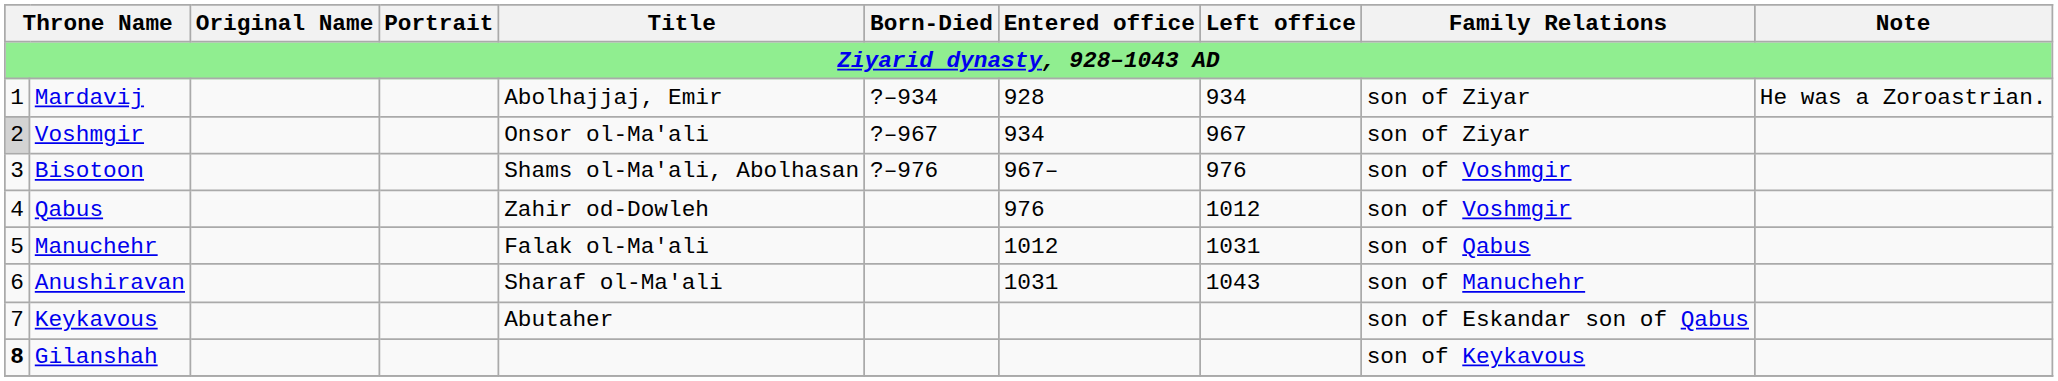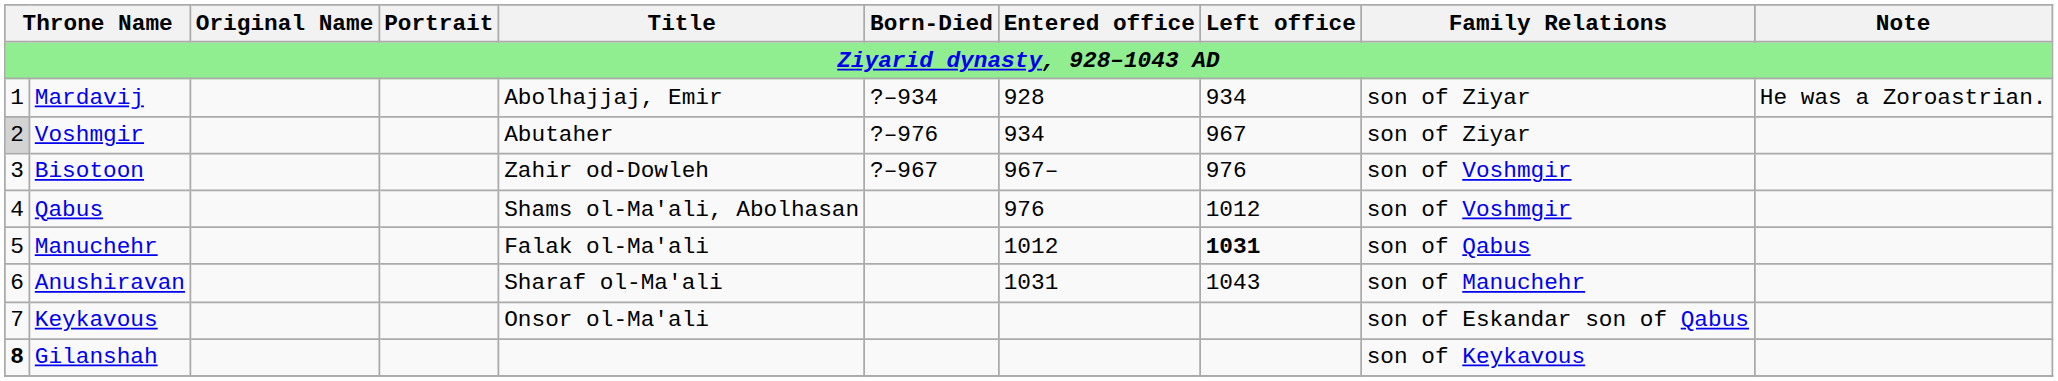 <table class="wikitable">
 <tr>
 <th colspan=2>Throne Name</th>
 <th>Original Name</th>
 <th>Portrait</th>
 <th>Title</th>
 <th>Born-Died</th>
 <th>Entered office</th>
 <th>Left office</th>
 <th>Family Relations</th>
 <th>Note</th>
 </tr>
 <tr>
 <td colspan="10" align=center style="background-color:Lightgreen"><strong><em><a href='#'>Ziyarid dynasty</a>, 928–1043 AD</em></strong></td>
 </tr>
 <tr>
 <td>1</td>
 <td><a href='#'>Mardavij</a></td>
 <td></td>
 <td></td>
 <td>Abolhajjaj, Emir</td>
 <td>?–934</td>
 <td>928</td>
 <td>934</td>
 <td>son of Ziyar</td>
 <td>He was a Zoroastrian.</td>
 </tr>
 <tr>
 <td style="background: lightgrey;">2</td>
 <td><a href='#'>Voshmgir</a></td>
 <td></td>
 <td></td>
-<td>Onsor ol-Ma'ali</td>
-<td>?–967</td>
+<td>Abutaher</td>
+<td>?–976</td>
 <td>934</td>
 <td>967</td>
 <td>son of Ziyar</td>
 <td></td>
 </tr>
 <tr>
 <td>3</td>
 <td><a href='#'>Bisotoon</a></td>
 <td></td>
 <td></td>
-<td>Shams ol-Ma'ali, Abolhasan</td>
-<td>?–976</td>
+<td>Zahir od-Dowleh</td>
+<td>?–967</td>
 <td>967–</td>
 <td>976</td>
 <td>son of <a href='#'>Voshmgir</a></td>
 <td></td>
 </tr>
 <tr>
 <td>4</td>
 <td><a href='#'>Qabus</a></td>
 <td></td>
 <td></td>
-<td>Zahir od-Dowleh</td>
+<td>Shams ol-Ma'ali, Abolhasan</td>
 <td></td>
 <td>976</td>
 <td>1012</td>
 <td>son of <a href='#'>Voshmgir</a></td>
 <td></td>
 </tr>
 <tr>
 <td>5</td>
 <td><a href='#'>Manuchehr</a></td>
 <td></td>
 <td></td>
 <td>Falak ol-Ma'ali</td>
 <td></td>
 <td>1012</td>
-<td>1031</td>
+<td><strong>1031</strong></td>
 <td>son of <a href='#'>Qabus</a></td>
 <td></td>
 </tr>
 <tr>
 <td>6</td>
 <td><a href='#'>Anushiravan</a></td>
 <td></td>
 <td></td>
 <td>Sharaf ol-Ma'ali</td>
 <td></td>
 <td>1031</td>
 <td>1043</td>
 <td>son of <a href='#'>Manuchehr</a></td>
 <td></td>
 </tr>
 <tr>
 <td>7</td>
 <td><a href='#'>Keykavous</a></td>
 <td></td>
 <td></td>
-<td>Abutaher</td>
+<td>Onsor ol-Ma'ali</td>
 <td></td>
 <td></td>
 <td></td>
 <td>son of Eskandar son of <a href='#'>Qabus</a></td>
 <td></td>
 </tr>
 <tr>
 <td><strong>8</strong></td>
 <td><a href='#'>Gilanshah</a></td>
 <td></td>
 <td></td>
 <td></td>
 <td></td>
 <td></td>
 <td></td>
 <td>son of <a href='#'>Keykavous</a></td>
 <td></td>
 </tr>
 <tr>
 </tr>
 </table>
